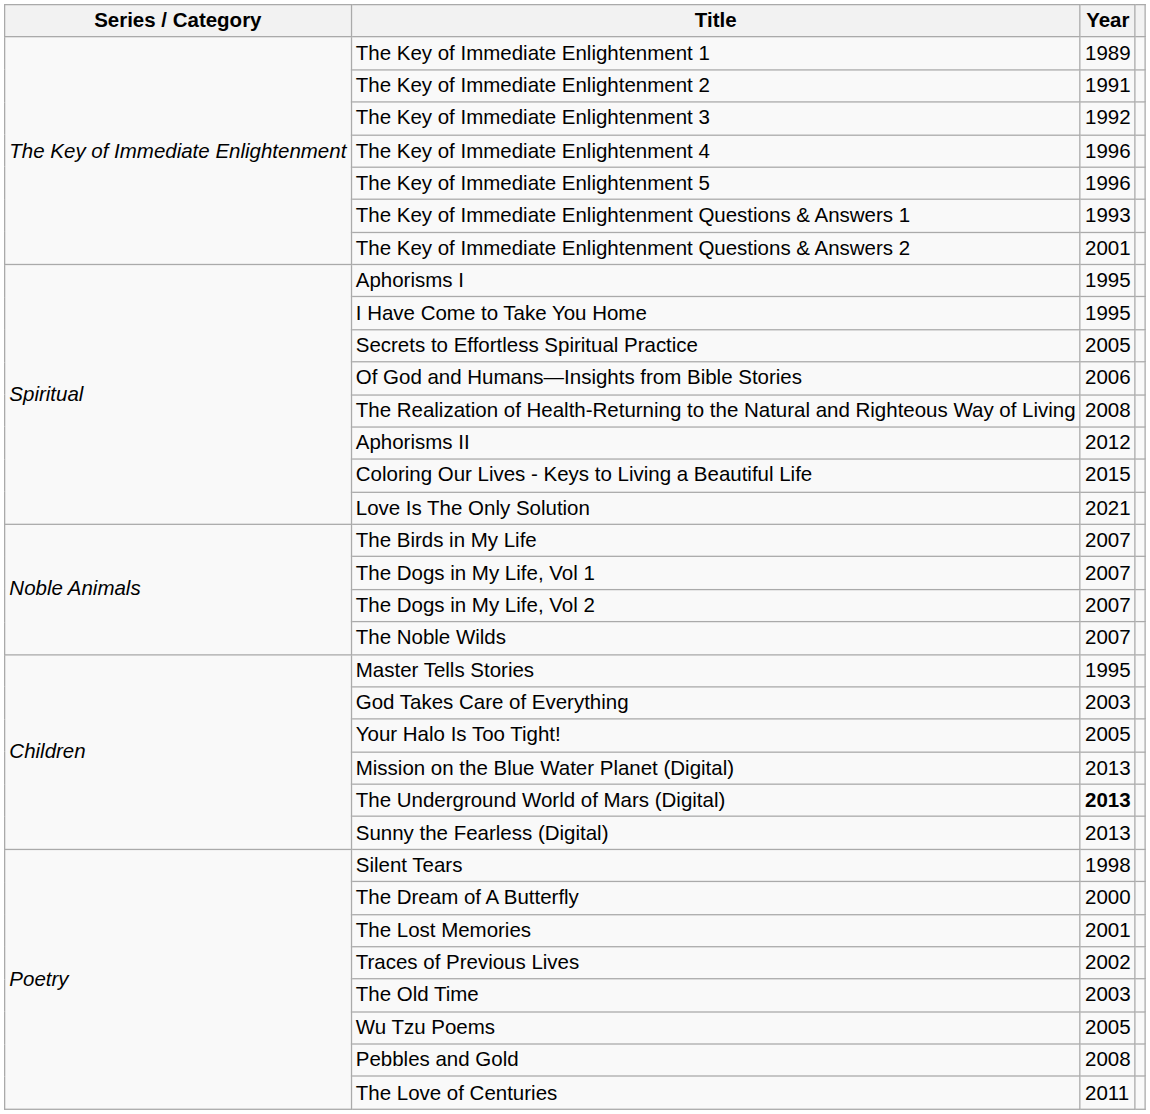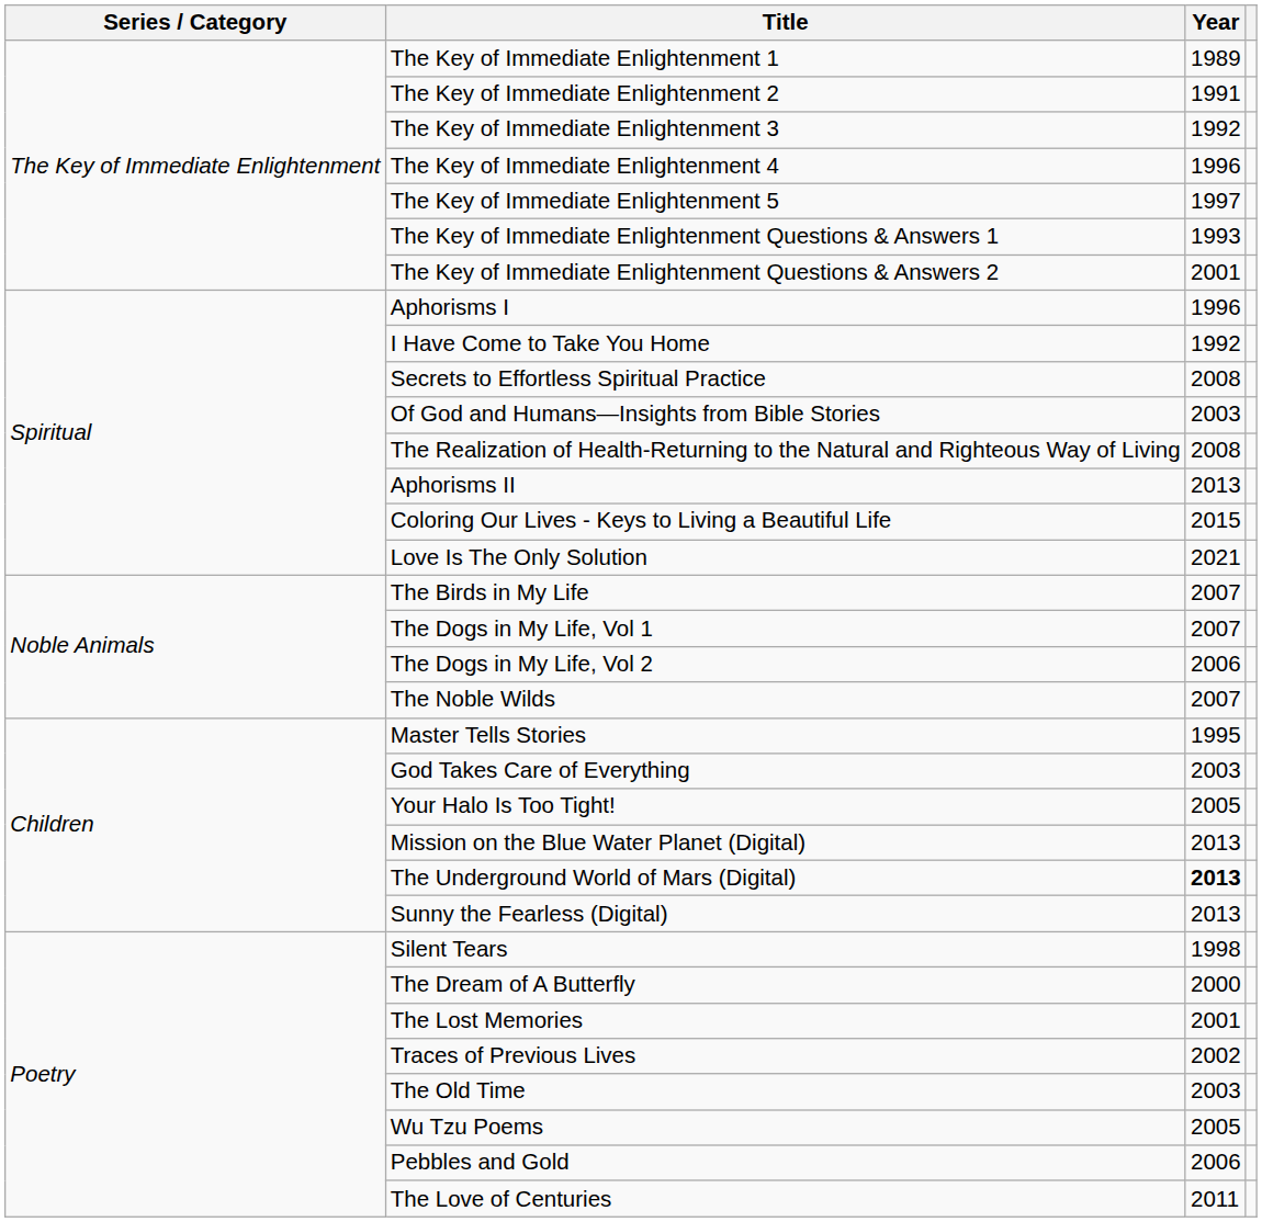 <table class="wikitable">
 <tr>
 <th>Series / Category</th>
 <th>Title</th>
 <th>Year</th>
 <th></th>
 </tr>
 <tr>
 <td rowspan="7"><em>The Key of Immediate Enlightenment</em></td>
 <td>The Key of Immediate Enlightenment 1</td>
 <td>1989</td>
 <td></td>
 </tr>
 <tr>
 <td>The Key of Immediate Enlightenment 2</td>
 <td>1991</td>
 <td></td>
 </tr>
 <tr>
 <td>The Key of Immediate Enlightenment 3</td>
 <td>1992</td>
 <td></td>
 </tr>
 <tr>
 <td>The Key of Immediate Enlightenment 4</td>
 <td>1996</td>
 <td></td>
 </tr>
 <tr>
 <td>The Key of Immediate Enlightenment 5</td>
-<td>1996</td>
+<td>1997</td>
 <td></td>
 </tr>
 <tr>
 <td>The Key of Immediate Enlightenment Questions & Answers 1</td>
 <td>1993</td>
 <td></td>
 </tr>
 <tr>
 <td>The Key of Immediate Enlightenment Questions & Answers 2</td>
 <td>2001</td>
 <td></td>
 </tr>
 <tr>
 <td rowspan="8"><em>Spiritual</em></td>
 <td>Aphorisms I</td>
-<td>1995</td>
+<td>1996</td>
 <td></td>
 </tr>
 <tr>
 <td>I Have Come to Take You Home</td>
-<td>1995</td>
+<td>1992</td>
 <td></td>
 </tr>
 <tr>
 <td>Secrets to Effortless Spiritual Practice</td>
-<td>2005</td>
+<td>2008</td>
 <td></td>
 </tr>
 <tr>
 <td>Of God and Humans—Insights from Bible Stories</td>
-<td>2006</td>
+<td>2003</td>
 <td></td>
 </tr>
 <tr>
 <td>The Realization of Health-Returning to the Natural and Righteous Way of Living</td>
 <td>2008</td>
 <td></td>
 </tr>
 <tr>
 <td>Aphorisms II</td>
-<td>2012</td>
+<td>2013</td>
 <td></td>
 </tr>
 <tr>
 <td>Coloring Our Lives - Keys to Living a Beautiful Life</td>
 <td>2015</td>
 <td></td>
 </tr>
 <tr>
 <td>Love Is The Only Solution</td>
 <td>2021</td>
 <td></td>
 </tr>
 <tr>
 <td rowspan="4"><em>Noble Animals</em></td>
 <td>The Birds in My Life</td>
 <td>2007</td>
 <td></td>
 </tr>
 <tr>
 <td>The Dogs in My Life, Vol 1</td>
 <td>2007</td>
 <td></td>
 </tr>
 <tr>
 <td>The Dogs in My Life, Vol 2</td>
-<td>2007</td>
+<td>2006</td>
 <td></td>
 </tr>
 <tr>
 <td>The Noble Wilds</td>
 <td>2007</td>
 <td></td>
 </tr>
 <tr>
 <td rowspan="6"><em>Children</em></td>
 <td>Master Tells Stories</td>
 <td>1995</td>
 <td></td>
 </tr>
 <tr>
 <td>God Takes Care of Everything</td>
 <td>2003</td>
 <td></td>
 </tr>
 <tr>
 <td>Your Halo Is Too Tight!</td>
 <td>2005</td>
 <td></td>
 </tr>
 <tr>
 <td>Mission on the Blue Water Planet (Digital)</td>
 <td>2013</td>
 <td></td>
 </tr>
 <tr>
 <td>The Underground World of Mars (Digital)</td>
 <td><strong>2013</strong></td>
 <td></td>
 </tr>
 <tr>
 <td>Sunny the Fearless (Digital)</td>
 <td>2013</td>
 <td></td>
 </tr>
 <tr>
 <td rowspan="8"><em>Poetry</em></td>
 <td>Silent Tears</td>
 <td>1998</td>
 <td></td>
 </tr>
 <tr>
 <td>The Dream of A Butterfly</td>
 <td>2000</td>
 <td></td>
 </tr>
 <tr>
 <td>The Lost Memories</td>
 <td>2001</td>
 <td></td>
 </tr>
 <tr>
 <td>Traces of Previous Lives</td>
 <td>2002</td>
 <td></td>
 </tr>
 <tr>
 <td>The Old Time</td>
 <td>2003</td>
 <td></td>
 </tr>
 <tr>
 <td>Wu Tzu Poems</td>
 <td>2005</td>
 <td></td>
 </tr>
 <tr>
 <td>Pebbles and Gold</td>
-<td>2008</td>
+<td>2006</td>
 <td></td>
 </tr>
 <tr>
 <td>The Love of Centuries</td>
 <td>2011</td>
 <td></td>
 </tr>
 </table>
